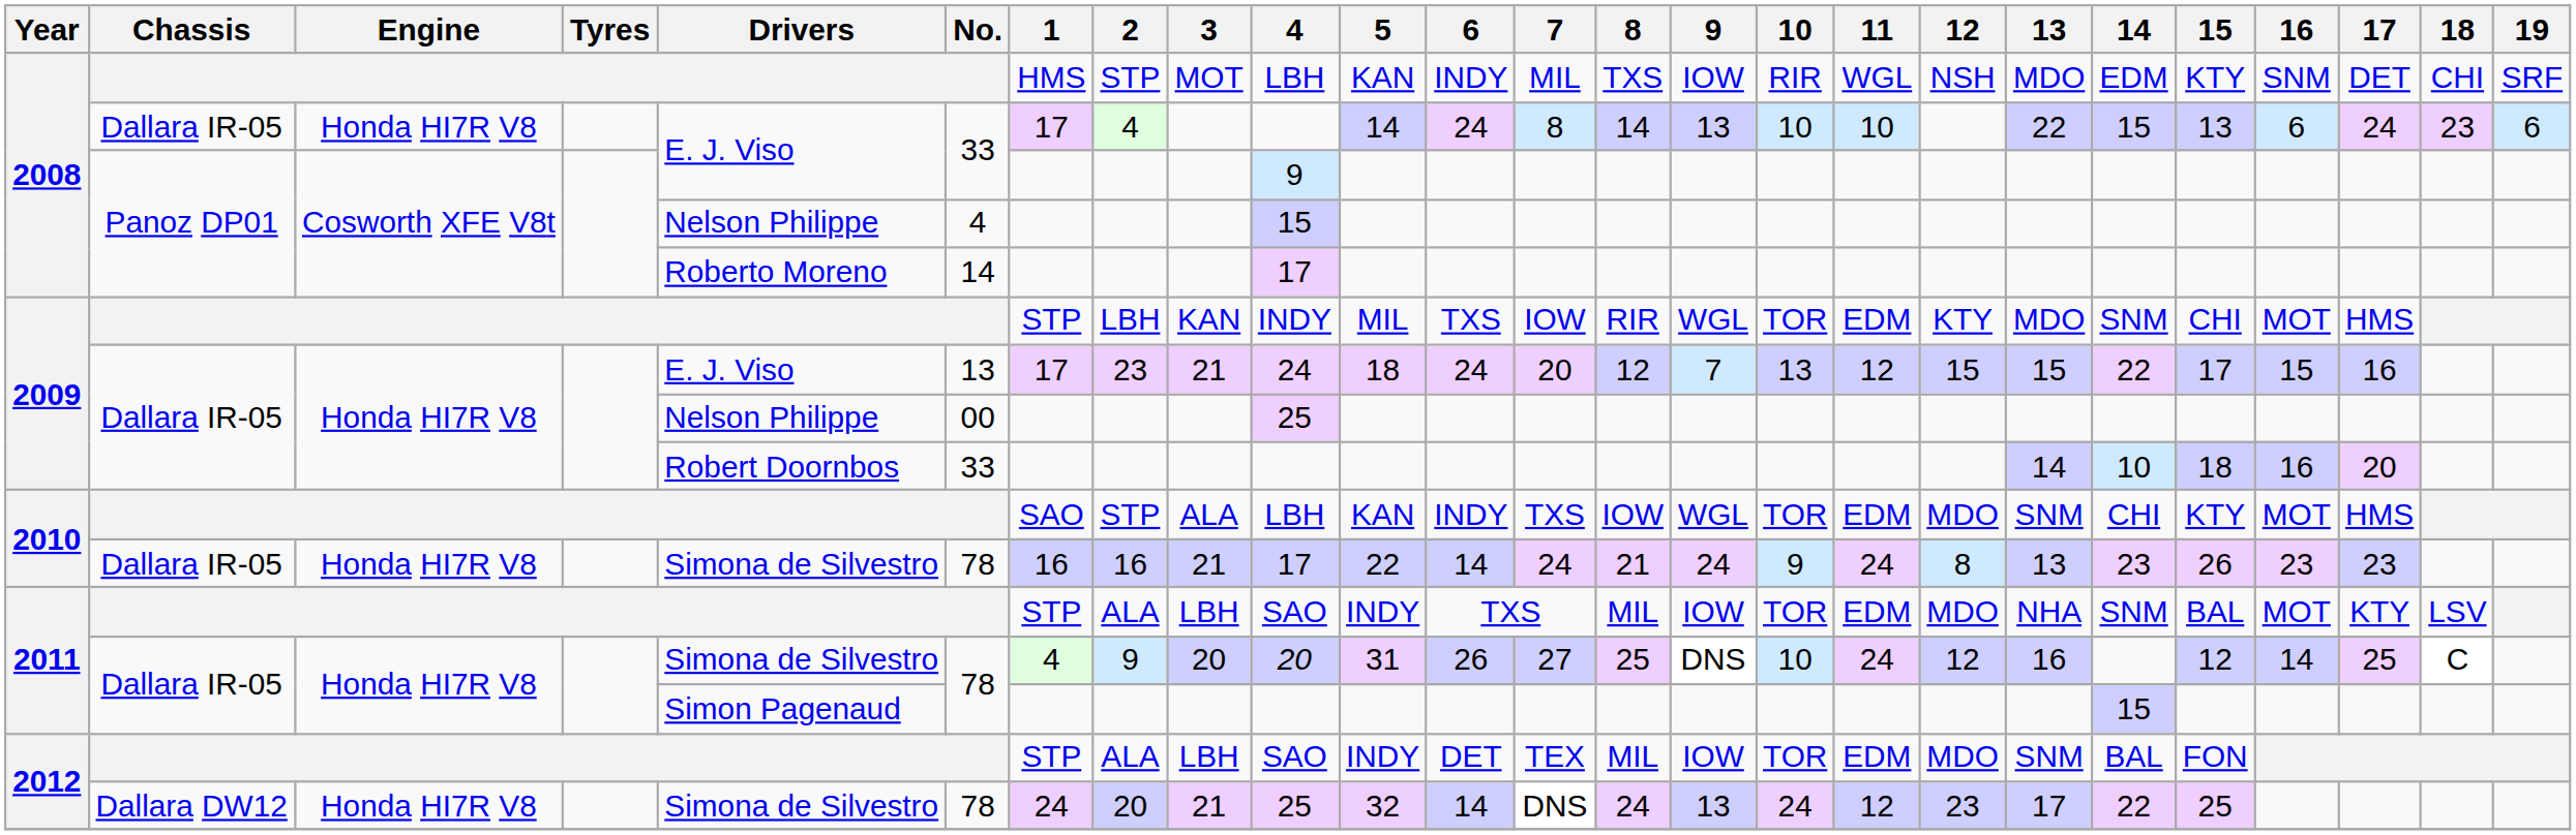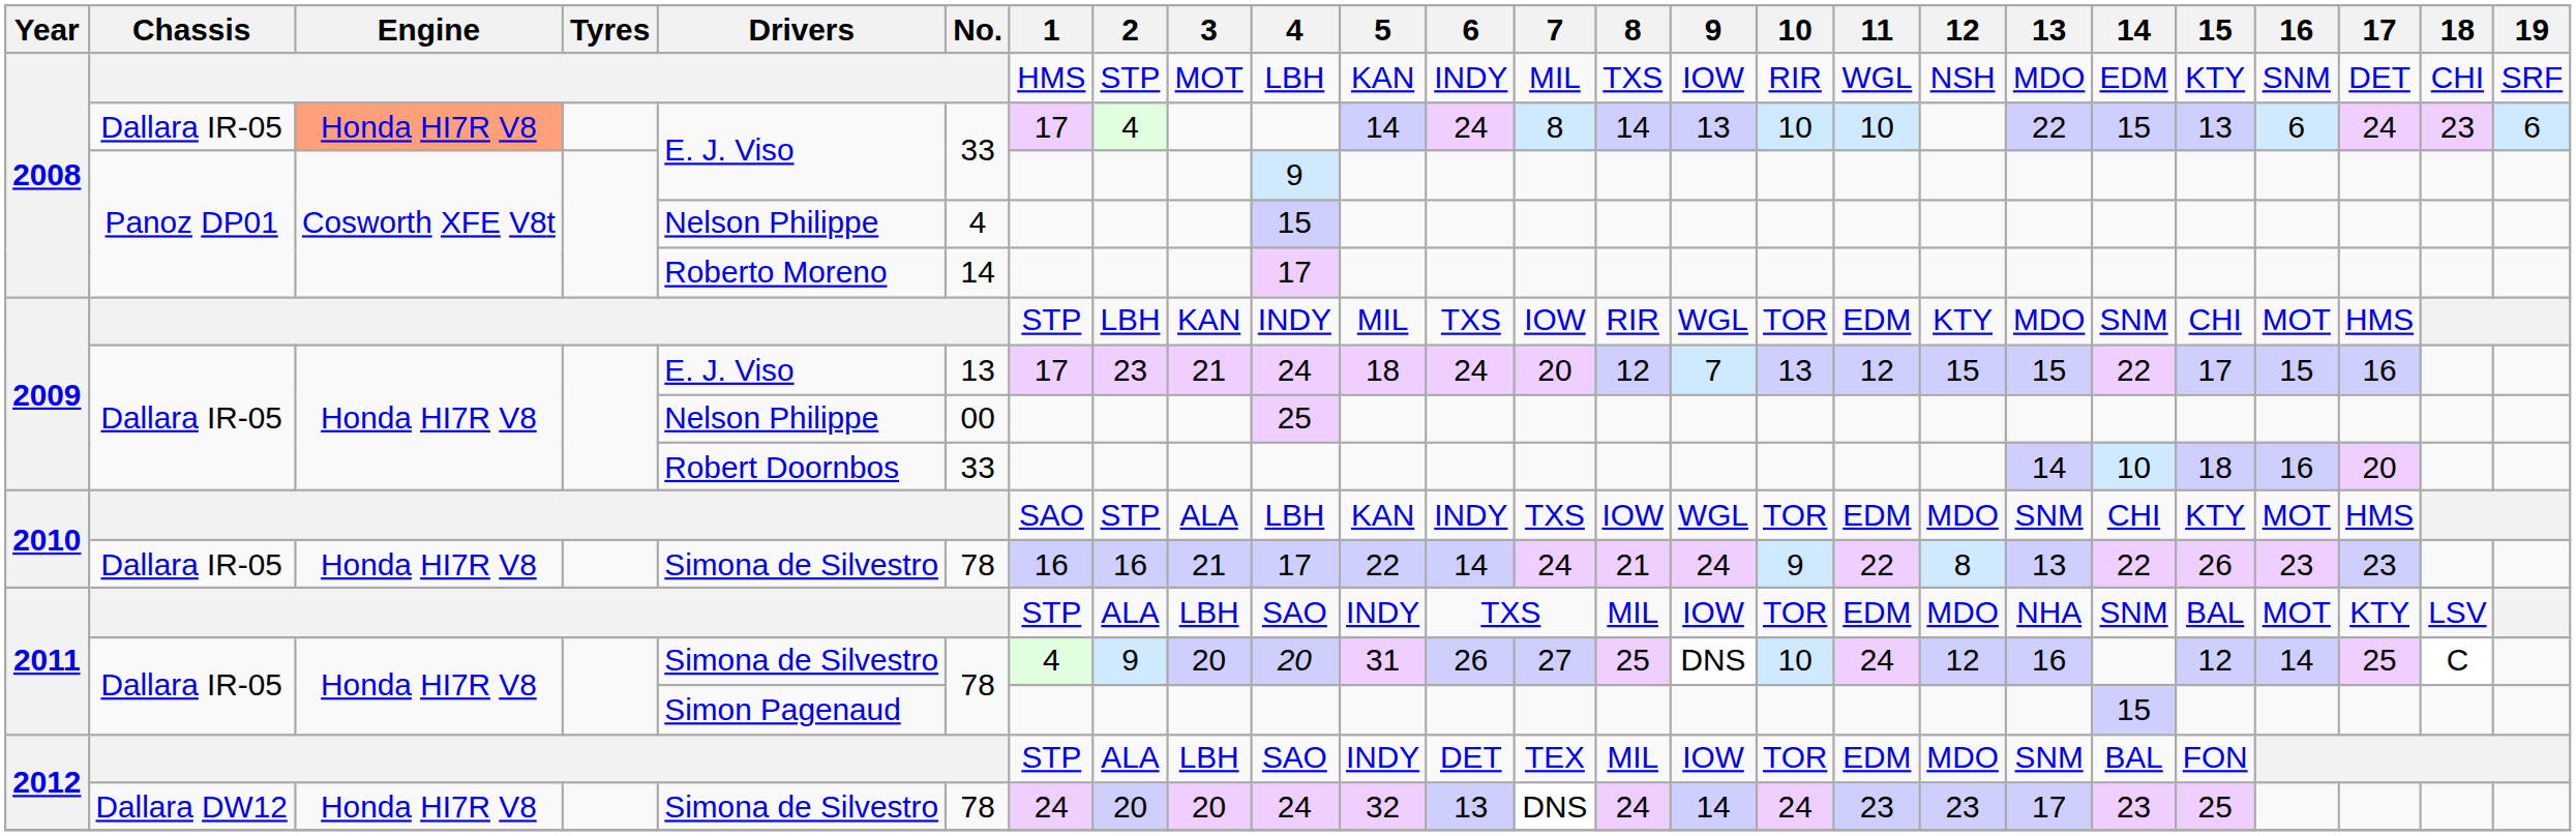 <table class="wikitable" style="text-align:center; font-size:85%">
 <tr>
 <th>Year</th>
 <th>Chassis</th>
 <th>Engine</th>
 <th>Tyres</th>
 <th>Drivers</th>
 <th>No.</th>
 <th>1</th>
 <th>2</th>
 <th>3</th>
 <th>4</th>
 <th>5</th>
 <th>6</th>
 <th>7</th>
 <th>8</th>
 <th>9</th>
 <th>10</th>
 <th>11</th>
 <th>12</th>
 <th>13</th>
 <th>14</th>
 <th>15</th>
 <th>16</th>
 <th>17</th>
 <th>18</th>
 <th>19</th>
 </tr>
 <tr>
 <th rowspan="5"><a href='#'>2008</a></th>
 <th colspan=5></th>
 <td><a href='#'>HMS</a></td>
 <td><a href='#'>STP</a></td>
 <td><a href='#'>MOT</a></td>
 <td><a href='#'>LBH</a></td>
 <td><a href='#'>KAN</a></td>
 <td><a href='#'>INDY</a></td>
 <td><a href='#'>MIL</a></td>
 <td><a href='#'>TXS</a></td>
 <td><a href='#'>IOW</a></td>
 <td><a href='#'>RIR</a></td>
 <td><a href='#'>WGL</a></td>
 <td><a href='#'>NSH</a></td>
 <td><a href='#'>MDO</a></td>
 <td><a href='#'>EDM</a></td>
 <td><a href='#'>KTY</a></td>
 <td><a href='#'>SNM</a></td>
 <td><a href='#'>DET</a></td>
 <td><a href='#'>CHI</a></td>
 <td><a href='#'>SRF</a></td>
 </tr>
 <tr>
 <td><a href='#'>Dallara</a> IR-05</td>
-<td><a href='#'>Honda</a> <a href='#'>HI7R</a> <a href='#'>V8</a></td>
+<td style="background: lightsalmon;"><a href='#'>Honda</a> <a href='#'>HI7R</a> <a href='#'>V8</a></td>
 <td></td>
 <td align="left" rowspan="2"> <a href='#'>E. J. Viso</a></td>
 <td rowspan="2">33</td>
 <td style="background:#efcfff; text-align:center;">17</td>
 <td style="background:#dfffdf; text-align:center;">4</td>
 <td></td>
 <td></td>
 <td style="background:#cfcfff; text-align:center;">14</td>
 <td style="background:#EFCFFF;">24</td>
 <td style="background:#cfeaff; text-align:center;">8</td>
 <td style="background:#cfcfff; text-align:center;">14</td>
 <td style="background:#cfcfff; text-align:center;">13</td>
 <td style="background:#cfeaff; text-align:center;">10</td>
 <td style="background:#cfeaff; text-align:center;">10</td>
 <td></td>
 <td style="background:#cfcfff; text-align:center;">22</td>
 <td style="background:#cfcfff; text-align:center;">15</td>
 <td style="background:#cfcfff; text-align:center;">13</td>
 <td style="background:#cfeaff; text-align:center;">6</td>
 <td style="background:#efcfff; text-align:center;">24</td>
 <td style="background:#efcfff; text-align:center;">23</td>
 <td style="background:#cfeaff; text-align:center;">6</td>
 </tr>
 <tr>
 <td rowspan="3"><a href='#'>Panoz</a> <a href='#'>DP01</a></td>
 <td rowspan="3"><a href='#'>Cosworth</a> <a href='#'>XFE</a> <a href='#'>V8</a><a href='#'>t</a></td>
 <td rowspan=3></td>
 <td></td>
 <td></td>
 <td></td>
 <td style="background:#cfeaff; text-align:center;">9</td>
 <td></td>
 <td></td>
 <td></td>
 <td></td>
 <td></td>
 <td></td>
 <td></td>
 <td></td>
 <td></td>
 <td></td>
 <td></td>
 <td></td>
 <td></td>
 <td></td>
 <td></td>
 </tr>
 <tr>
 <td align="left"> <a href='#'>Nelson Philippe</a></td>
 <td>4</td>
 <td></td>
 <td></td>
 <td></td>
 <td style="background:#cfcfff; text-align:center;">15</td>
 <td></td>
 <td></td>
 <td></td>
 <td></td>
 <td></td>
 <td></td>
 <td></td>
 <td></td>
 <td></td>
 <td></td>
 <td></td>
 <td></td>
 <td></td>
 <td></td>
 <td></td>
 </tr>
 <tr>
 <td align="left"> <a href='#'>Roberto Moreno</a></td>
 <td>14</td>
 <td></td>
 <td></td>
 <td></td>
 <td style="background:#efcfff; text-align:center;">17</td>
 <td></td>
 <td></td>
 <td></td>
 <td></td>
 <td></td>
 <td></td>
 <td></td>
 <td></td>
 <td></td>
 <td></td>
 <td></td>
 <td></td>
 <td></td>
 <td></td>
 <td></td>
 </tr>
 <tr>
 <th rowspan=4><a href='#'>2009</a></th>
 <th colspan=5></th>
 <td><a href='#'>STP</a></td>
 <td><a href='#'>LBH</a></td>
 <td><a href='#'>KAN</a></td>
 <td><a href='#'>INDY</a></td>
 <td><a href='#'>MIL</a></td>
 <td><a href='#'>TXS</a></td>
 <td><a href='#'>IOW</a></td>
 <td><a href='#'>RIR</a></td>
 <td><a href='#'>WGL</a></td>
 <td><a href='#'>TOR</a></td>
 <td><a href='#'>EDM</a></td>
 <td><a href='#'>KTY</a></td>
 <td><a href='#'>MDO</a></td>
 <td><a href='#'>SNM</a></td>
 <td><a href='#'>CHI</a></td>
 <td><a href='#'>MOT</a></td>
 <td><a href='#'>HMS</a></td>
 <th colspan=2></th>
 </tr>
 <tr>
 <td rowspan=3><a href='#'>Dallara</a> IR-05</td>
 <td rowspan=3><a href='#'>Honda</a> <a href='#'>HI7R</a> <a href='#'>V8</a></td>
 <td rowspan=3></td>
 <td align="left"> <a href='#'>E. J. Viso</a></td>
 <td>13</td>
 <td style="background:#EFCFFF;">17</td>
 <td style="background:#EFCFFF;">23</td>
 <td style="background:#EFCFFF;">21</td>
 <td style="background:#EFCFFF;">24</td>
 <td style="background:#EFCFFF;">18</td>
 <td style="background:#EFCFFF;">24</td>
 <td style="background:#EFCFFF;">20</td>
 <td style="background:#CFCFFF;">12</td>
 <td style="background:#CFEAFF;">7</td>
 <td style="background:#CFCFFF;">13</td>
 <td style="background:#CFCFFF;">12</td>
 <td style="background:#CFCFFF;">15</td>
 <td style="background:#CFCFFF;">15</td>
 <td style="background:#EFCFFF;">22</td>
 <td style="background:#CFCFFF;">17</td>
 <td style="background:#CFCFFF;">15</td>
 <td style="background:#CFCFFF;">16</td>
 <td></td>
 <td></td>
 </tr>
 <tr>
 <td align="left"> <a href='#'>Nelson Philippe</a></td>
 <td>00</td>
 <td></td>
 <td></td>
 <td></td>
 <td style="background:#EFCFFF;">25</td>
 <td></td>
 <td></td>
 <td></td>
 <td></td>
 <td></td>
 <td></td>
 <td></td>
 <td></td>
 <td></td>
 <td></td>
 <td></td>
 <td></td>
 <td></td>
 <td></td>
 <td></td>
 </tr>
 <tr>
 <td align="left"> <a href='#'>Robert Doornbos</a></td>
 <td>33</td>
 <td></td>
 <td></td>
 <td></td>
 <td></td>
 <td></td>
 <td></td>
 <td></td>
 <td></td>
 <td></td>
 <td></td>
 <td></td>
 <td></td>
 <td style="background:#CFCFFF;">14</td>
 <td style="background:#CFEAFF;">10</td>
 <td style="background:#CFCFFF;">18</td>
 <td style="background:#CFCFFF;">16</td>
 <td style="background:#EFCFFF;">20</td>
 <td></td>
 <td></td>
 </tr>
 <tr>
 <th rowspan="2"><a href='#'>2010</a></th>
 <th colspan=5></th>
 <td><a href='#'>SAO</a></td>
 <td><a href='#'>STP</a></td>
 <td><a href='#'>ALA</a></td>
 <td><a href='#'>LBH</a></td>
 <td><a href='#'>KAN</a></td>
 <td><a href='#'>INDY</a></td>
 <td><a href='#'>TXS</a></td>
 <td><a href='#'>IOW</a></td>
 <td><a href='#'>WGL</a></td>
 <td><a href='#'>TOR</a></td>
 <td><a href='#'>EDM</a></td>
 <td><a href='#'>MDO</a></td>
 <td><a href='#'>SNM</a></td>
 <td><a href='#'>CHI</a></td>
 <td><a href='#'>KTY</a></td>
 <td><a href='#'>MOT</a></td>
 <td><a href='#'>HMS</a></td>
 <th colspan=2></th>
 </tr>
 <tr>
 <td><a href='#'>Dallara</a> IR-05</td>
 <td><a href='#'>Honda</a> <a href='#'>HI7R</a> <a href='#'>V8</a></td>
 <td></td>
 <td align="left"> <a href='#'>Simona de Silvestro</a></td>
 <td>78</td>
 <td style="background:#CFCFFF;">16</td>
 <td style="background:#CFCFFF;">16</td>
 <td style="background:#CFCFFF;">21</td>
 <td style="background:#CFCFFF;">17</td>
 <td style="background:#CFCFFF;">22</td>
 <td style="background:#CFCFFF;">14</td>
 <td style="background:#EFCFFF;">24</td>
 <td style="background:#EFCFFF;">21</td>
 <td style="background:#EFCFFF;">24</td>
 <td style="background:#CFEAFF;">9</td>
-<td style="background:#EFCFFF;">24</td>
+<td style="background:#EFCFFF;">22</td>
 <td style="background:#CFEAFF;">8</td>
 <td style="background:#CFCFFF;">13</td>
-<td style="background:#EFCFFF;">23</td>
+<td style="background:#EFCFFF;">22</td>
 <td style="background:#EFCFFF;">26</td>
 <td style="background:#EFCFFF;">23</td>
 <td style="background:#CFCFFF;">23</td>
 <td></td>
 <td></td>
 </tr>
 <tr>
 <th rowspan="3"><a href='#'>2011</a></th>
 <th colspan=5></th>
 <td><a href='#'>STP</a></td>
 <td><a href='#'>ALA</a></td>
 <td><a href='#'>LBH</a></td>
 <td><a href='#'>SAO</a></td>
 <td><a href='#'>INDY</a></td>
 <td colspan=2><a href='#'>TXS</a></td>
 <td><a href='#'>MIL</a></td>
 <td><a href='#'>IOW</a></td>
 <td><a href='#'>TOR</a></td>
 <td><a href='#'>EDM</a></td>
 <td><a href='#'>MDO</a></td>
 <td><a href='#'>NHA</a></td>
 <td><a href='#'>SNM</a></td>
 <td><a href='#'>BAL</a></td>
 <td><a href='#'>MOT</a></td>
 <td><a href='#'>KTY</a></td>
 <td><a href='#'>LSV</a></td>
 <th></th>
 </tr>
 <tr>
 <td rowspan="2"><a href='#'>Dallara</a> IR-05</td>
 <td rowspan="2"><a href='#'>Honda</a> <a href='#'>HI7R</a> <a href='#'>V8</a></td>
 <td rowspan=2></td>
 <td align="left"> <a href='#'>Simona de Silvestro</a></td>
 <td rowspan="2">78</td>
 <td style="background:#DFFFDF;">4</td>
 <td style="background:#CFEAFF;">9</td>
 <td style="background:#CFCFFF;">20</td>
 <td style="background:#CFCFFF;"><em>20</em></td>
 <td style="background:#EFCFFF;">31</td>
 <td style="background:#CFCFFF;">26</td>
 <td style="background:#CFCFFF;">27</td>
 <td style="background:#EFCFFF;">25</td>
 <td style="background:#FFFFFF;">DNS</td>
 <td style="background:#CFEAFF;">10</td>
 <td style="background:#EFCFFF;">24</td>
 <td style="background:#CFCFFF;">12</td>
 <td style="background:#CFCFFF;">16</td>
 <td></td>
 <td style="background:#CFCFFF;">12</td>
 <td style="background:#CFCFFF;">14</td>
 <td style="background:#EFCFFF;">25</td>
 <td style="background:white;">C</td>
 <td></td>
 </tr>
 <tr>
 <td align="left"> <a href='#'>Simon Pagenaud</a></td>
 <td></td>
 <td></td>
 <td></td>
 <td></td>
 <td></td>
 <td></td>
 <td></td>
 <td></td>
 <td></td>
 <td></td>
 <td></td>
 <td></td>
 <td></td>
 <td style="background:#CFCFFF;">15</td>
 <td></td>
 <td></td>
 <td></td>
 <td></td>
 <td></td>
 </tr>
 <tr>
 <th rowspan="2"><a href='#'>2012</a></th>
 <th colspan=5></th>
 <td><a href='#'>STP</a></td>
 <td><a href='#'>ALA</a></td>
 <td><a href='#'>LBH</a></td>
 <td><a href='#'>SAO</a></td>
 <td><a href='#'>INDY</a></td>
 <td><a href='#'>DET</a></td>
 <td><a href='#'>TEX</a></td>
 <td><a href='#'>MIL</a></td>
 <td><a href='#'>IOW</a></td>
 <td><a href='#'>TOR</a></td>
 <td><a href='#'>EDM</a></td>
 <td><a href='#'>MDO</a></td>
 <td><a href='#'>SNM</a></td>
 <td><a href='#'>BAL</a></td>
 <td><a href='#'>FON</a></td>
 <th colspan=4></th>
 </tr>
 <tr>
 <td><a href='#'>Dallara</a> <a href='#'>DW12</a></td>
 <td><a href='#'>Honda</a> <a href='#'>HI7R</a> <a href='#'>V8</a></td>
 <td></td>
 <td align="left"> <a href='#'>Simona de Silvestro</a></td>
 <td>78</td>
 <td style="background:#EFCFFF;">24</td>
 <td style="background:#CFCFFF;">20</td>
-<td style="background:#EFCFFF;">21</td>
-<td style="background:#EFCFFF;">25</td>
+<td style="background:#EFCFFF;">20</td>
+<td style="background:#EFCFFF;">24</td>
 <td style="background:#EFCFFF;">32</td>
-<td style="background:#CFCFFF;">14</td>
+<td style="background:#CFCFFF;">13</td>
 <td style="background:#FFFFFF;">DNS</td>
 <td style="background:#EFCFFF;">24</td>
-<td style="background:#cfcfff; text-align:center;">13</td>
+<td style="background:#CFCFFF;">14</td>
 <td style="background:#EFCFFF;">24</td>
-<td style="background:#CFCFFF;">12</td>
+<td style="background:#CFCFFF;">23</td>
 <td style="background:#CFCFFF;">23</td>
 <td style="background:#CFCFFF;">17</td>
-<td style="background:#EFCFFF;">22</td>
+<td style="background:#EFCFFF;">23</td>
 <td style="background:#EFCFFF;">25</td>
 <td></td>
 <td></td>
 <td></td>
 <td></td>
 </tr>
 <tr>
 </tr>
 </table>
